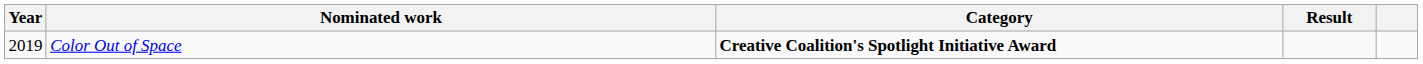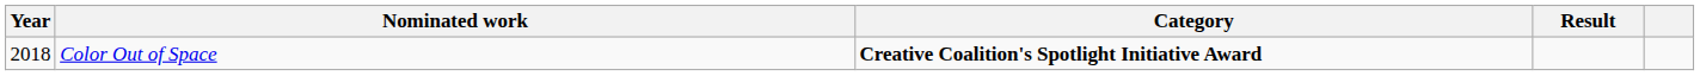 <table class="wikitable sortable">
 <tr>
 <th scope="col" style="width:1em;">Year</th>
 <th scope="col" style="width:39em;">Nominated work</th>
 <th scope="col" style="width:33em;">Category</th>
 <th scope="col" style="width:5em;">Result</th>
 <th scope="col" style="width:2em;" class="unsortable"></th>
 </tr>
 <tr>
-<td>2019</td>
+<td>2018</td>
 <td><em><a href='#'>Color Out of Space</a></em></td>
 <td><strong>Creative Coalition's Spotlight Initiative Award</strong></td>
 <td></td>
 <td style="text-align:center;"></td>
 </tr>
 </table>
